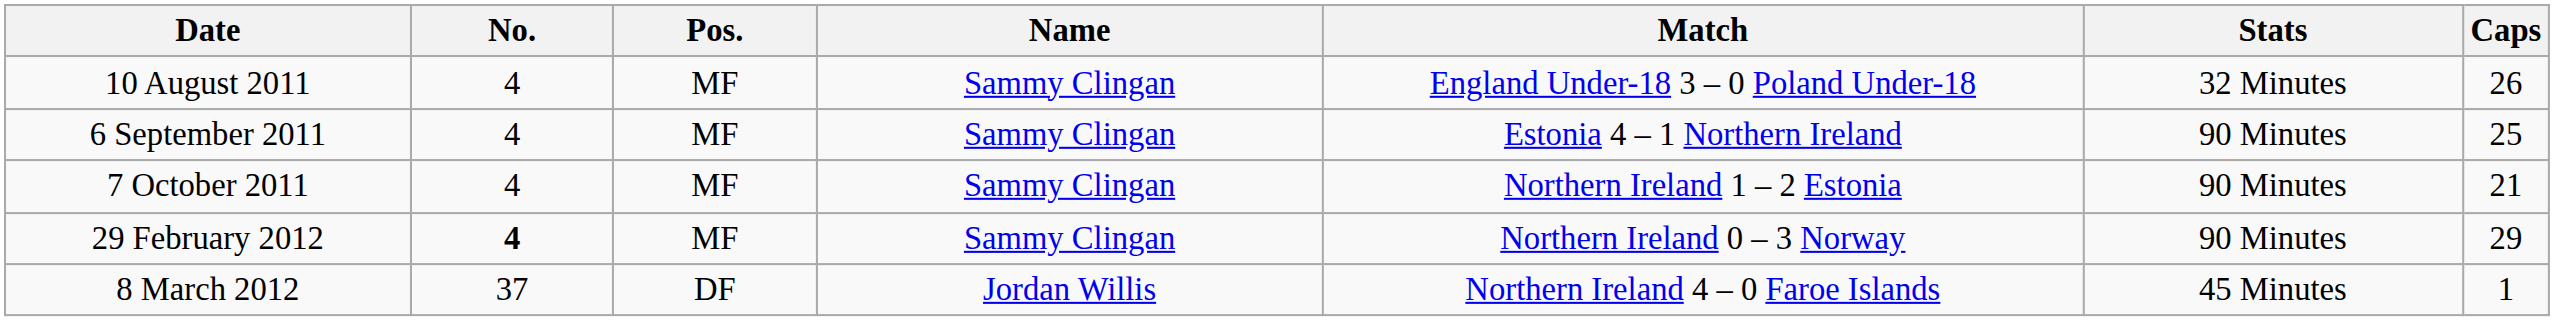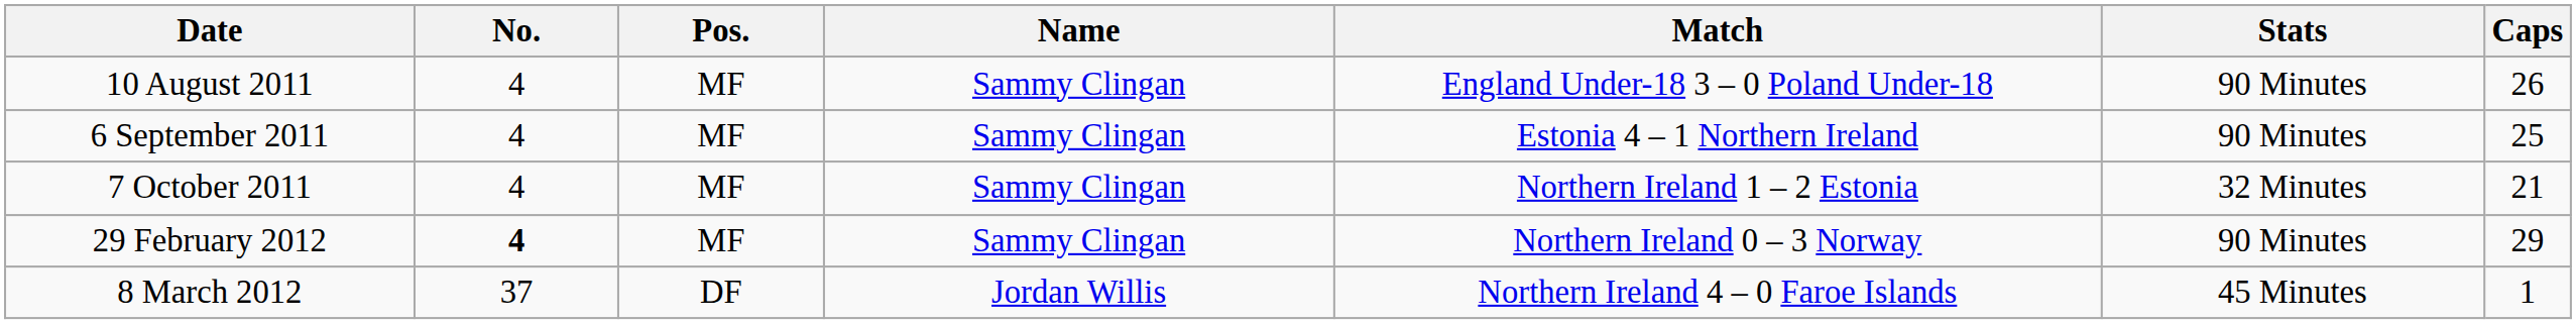 <table class="wikitable">
 <tr>
 <th width=16%>Date</th>
 <th width=8%>No.</th>
 <th width=8%>Pos.</th>
 <th width=20%>Name</th>
 <th width=30%>Match</th>
 <th width=15%>Stats</th>
 <th width=8%>Caps</th>
 </tr>
 <tr>
 <td style="text-align:center;">10 August 2011</td>
 <td style="text-align:center;">4</td>
 <td style="text-align:center;">MF</td>
 <td style="text-align:center;"> <a href='#'>Sammy Clingan</a></td>
 <td style="text-align:center;"><a href='#'>England Under-18</a> 3 – 0 <a href='#'>Poland Under-18</a></td>
-<td style="text-align:center;">32 Minutes</td>
+<td style="text-align:center;">90 Minutes</td>
 <td style="text-align:center;">26</td>
 </tr>
 <tr>
 <td style="text-align:center;">6 September 2011</td>
 <td style="text-align:center;">4</td>
 <td style="text-align:center;">MF</td>
 <td style="text-align:center;"> <a href='#'>Sammy Clingan</a></td>
 <td style="text-align:center;"><a href='#'>Estonia</a> 4 – 1 <a href='#'>Northern Ireland</a></td>
 <td style="text-align:center;">90 Minutes</td>
 <td style="text-align:center;">25</td>
 </tr>
 <tr>
 <td style="text-align:center;">7 October 2011</td>
 <td style="text-align:center;">4</td>
 <td style="text-align:center;">MF</td>
 <td style="text-align:center;"> <a href='#'>Sammy Clingan</a></td>
 <td style="text-align:center;"><a href='#'>Northern Ireland</a> 1 – 2 <a href='#'>Estonia</a></td>
-<td style="text-align:center;">90 Minutes</td>
+<td style="text-align:center;">32 Minutes</td>
 <td style="text-align:center;">21</td>
 </tr>
 <tr>
 <td style="text-align:center;">29 February 2012</td>
 <td style="text-align:center;"><strong>4</strong></td>
 <td style="text-align:center;">MF</td>
 <td style="text-align:center;"> <a href='#'>Sammy Clingan</a></td>
 <td style="text-align:center;"><a href='#'>Northern Ireland</a> 0 – 3 <a href='#'>Norway</a></td>
 <td style="text-align:center;">90 Minutes</td>
 <td style="text-align:center;">29</td>
 </tr>
 <tr>
 <td style="text-align:center;">8 March 2012</td>
 <td style="text-align:center;">37</td>
 <td style="text-align:center;">DF</td>
 <td style="text-align:center;"> <a href='#'>Jordan Willis</a></td>
 <td style="text-align:center;"><a href='#'>Northern Ireland</a> 4 – 0 <a href='#'>Faroe Islands</a></td>
 <td style="text-align:center;">45 Minutes</td>
 <td style="text-align:center;">1</td>
 </tr>
 </table>
